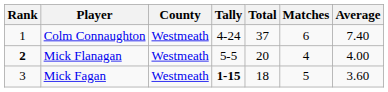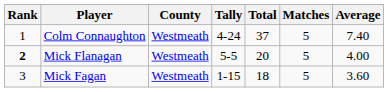 <table class="wikitable">
 <tr>
 <th>Rank</th>
 <th>Player</th>
 <th>County</th>
 <th>Tally</th>
 <th>Total</th>
 <th>Matches</th>
 <th>Average</th>
 </tr>
 <tr>
 <td rowspan=1 align=center>1</td>
 <td><a href='#'>Colm Connaughton</a></td>
 <td><a href='#'>Westmeath</a></td>
 <td align=center>4-24</td>
 <td align=center>37</td>
-<td align=center>6</td>
+<td align=center>5</td>
 <td align=center>7.40</td>
 </tr>
 <tr>
 <td rowspan=1 align=center><strong>2</strong></td>
 <td><a href='#'>Mick Flanagan</a></td>
 <td><a href='#'>Westmeath</a></td>
 <td align=center>5-5</td>
 <td align=center>20</td>
-<td align=center>4</td>
+<td align=center>5</td>
 <td align=center>4.00</td>
 </tr>
 <tr>
 <td rowspan=1 align=center>3</td>
 <td><a href='#'>Mick Fagan</a></td>
 <td><a href='#'>Westmeath</a></td>
-<td align=center><strong>1-15</strong></td>
+<td align=center>1-15</td>
 <td align=center>18</td>
 <td align=center>5</td>
 <td align=center>3.60</td>
 </tr>
 </table>
